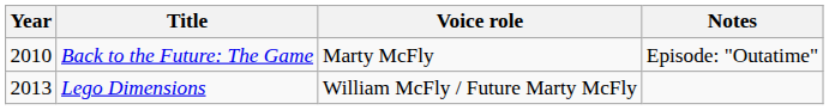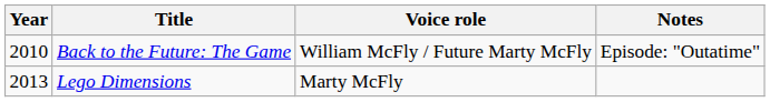 <table class="wikitable plainrowheaders">
 <tr>
 <th>Year</th>
 <th>Title</th>
 <th>Voice role</th>
 <th>Notes</th>
 </tr>
 <tr>
 <td>2010</td>
 <td><em><a href='#'>Back to the Future: The Game</a></em></td>
-<td>Marty McFly</td>
+<td>William McFly / Future Marty McFly</td>
 <td>Episode: "Outatime"</td>
 </tr>
 <tr>
 <td>2013</td>
 <td><em><a href='#'>Lego Dimensions</a></em></td>
-<td>William McFly / Future Marty McFly</td>
+<td>Marty McFly</td>
 <td></td>
 </tr>
 </table>
